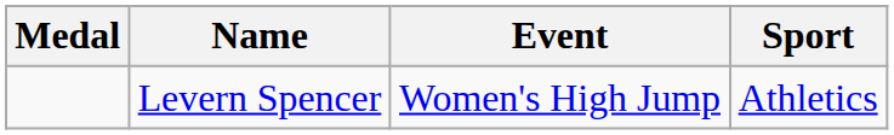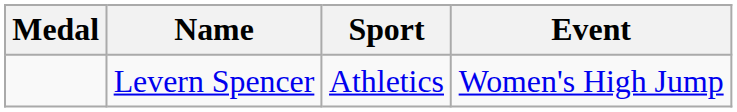 <table class="wikitable">
 <tr>
 <th>Medal</th>
 <th>Name</th>
+<th>Sport</th>
 <th>Event</th>
-<th>Sport</th>
 </tr>
 <tr>
 <td></td>
 <td><a href='#'>Levern Spencer</a></td>
+<td><a href='#'>Athletics</a></td>
 <td><a href='#'>Women's High Jump</a></td>
-<td><a href='#'>Athletics</a></td>
 </tr>
 </table>
